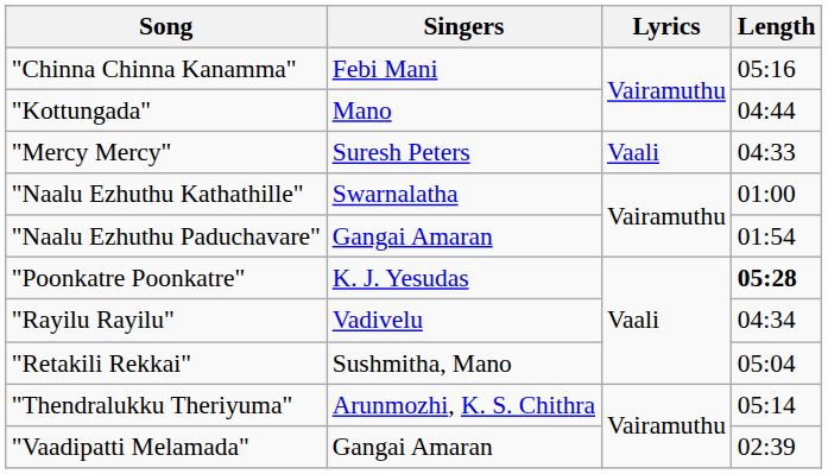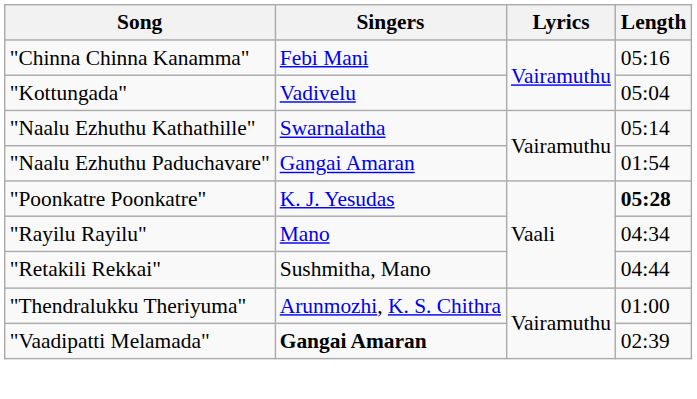 <table class="wikitable" style="font-size:95%;">
 <tr>
 <th>Song</th>
 <th>Singers</th>
 <th>Lyrics</th>
 <th>Length</th>
 </tr>
 <tr>
 <td>"Chinna Chinna Kanamma"</td>
 <td><a href='#'>Febi Mani</a></td>
 <td rowspan=2><a href='#'>Vairamuthu</a></td>
 <td>05:16</td>
 </tr>
 <tr>
 <td>"Kottungada"</td>
-<td><a href='#'>Mano</a></td>
-<td>04:44</td>
-</tr>
-<tr>
-<td>"Mercy Mercy"</td>
-<td><a href='#'>Suresh Peters</a></td>
-<td><a href='#'>Vaali</a></td>
-<td>04:33</td>
+<td><a href='#'>Vadivelu</a></td>
+<td>05:04</td>
 </tr>
 <tr>
 <td>"Naalu Ezhuthu Kathathille"</td>
 <td><a href='#'>Swarnalatha</a></td>
 <td rowspan=2>Vairamuthu</td>
-<td>01:00</td>
+<td>05:14</td>
 </tr>
 <tr>
 <td>"Naalu Ezhuthu Paduchavare"</td>
 <td><a href='#'>Gangai Amaran</a></td>
 <td>01:54</td>
 </tr>
 <tr>
 <td>"Poonkatre Poonkatre"</td>
 <td><a href='#'>K. J. Yesudas</a></td>
 <td rowspan="3">Vaali</td>
 <td><strong>05:28</strong></td>
 </tr>
 <tr>
 <td>"Rayilu Rayilu"</td>
-<td><a href='#'>Vadivelu</a></td>
+<td><a href='#'>Mano</a></td>
 <td>04:34</td>
 </tr>
 <tr>
 <td>"Retakili Rekkai"</td>
 <td>Sushmitha, Mano</td>
-<td>05:04</td>
+<td>04:44</td>
 </tr>
 <tr>
 <td>"Thendralukku Theriyuma"</td>
 <td><a href='#'>Arunmozhi</a>, <a href='#'>K. S. Chithra</a></td>
 <td rowspan=2>Vairamuthu</td>
-<td>05:14</td>
+<td>01:00</td>
 </tr>
 <tr>
 <td>"Vaadipatti Melamada"</td>
-<td>Gangai Amaran</td>
+<td><strong>Gangai Amaran</strong></td>
 <td>02:39</td>
 </tr>
 </table>
